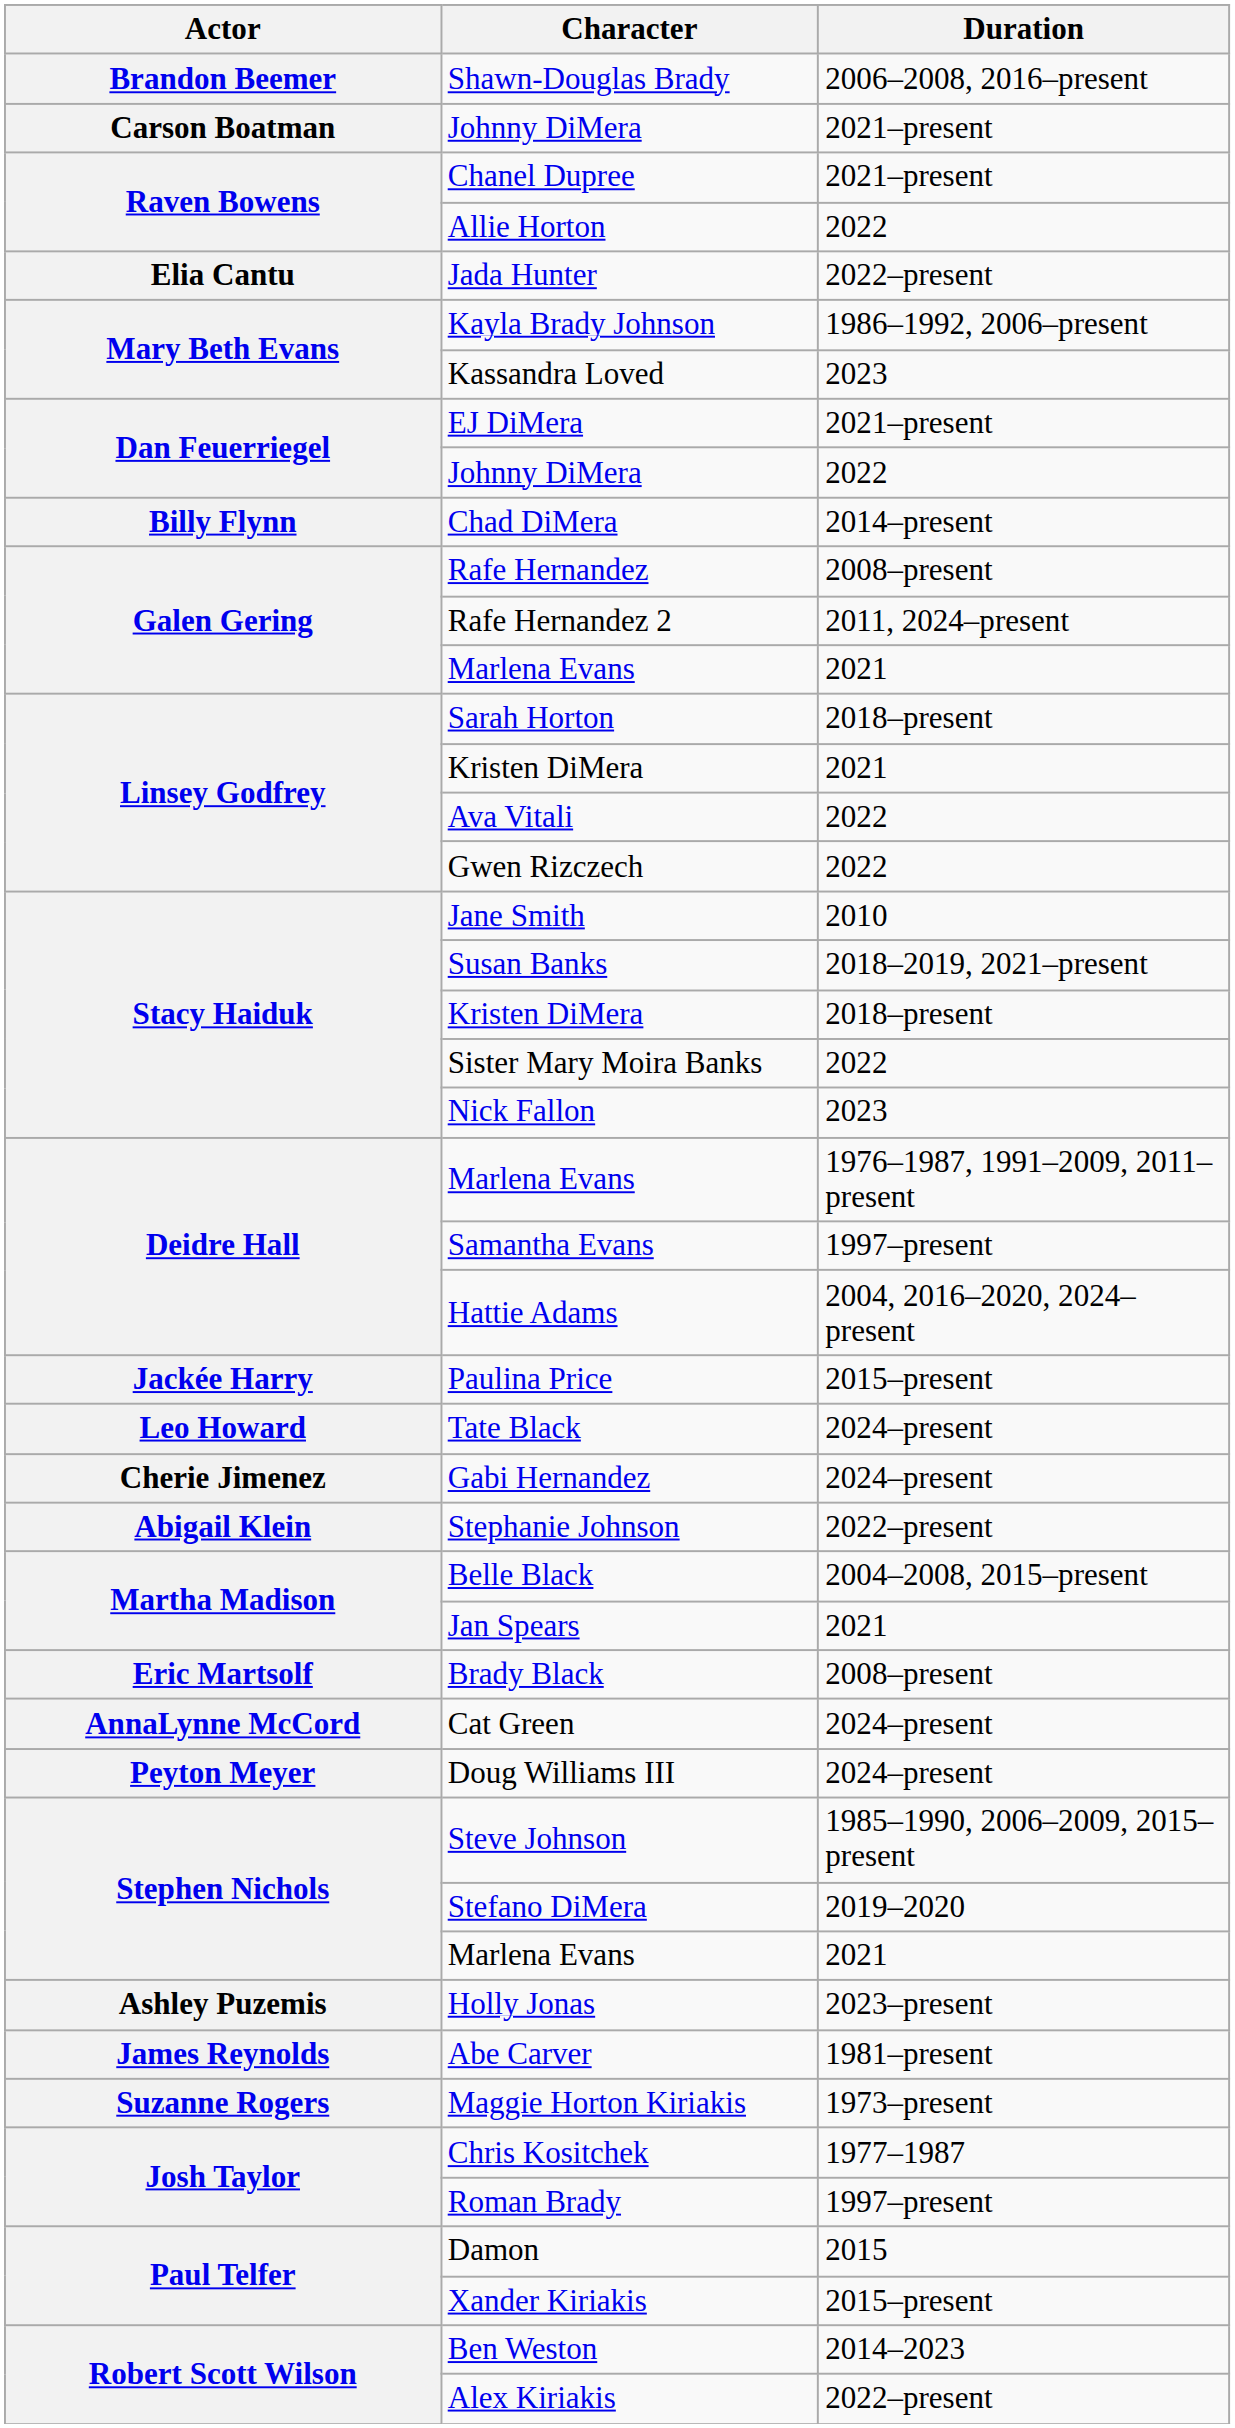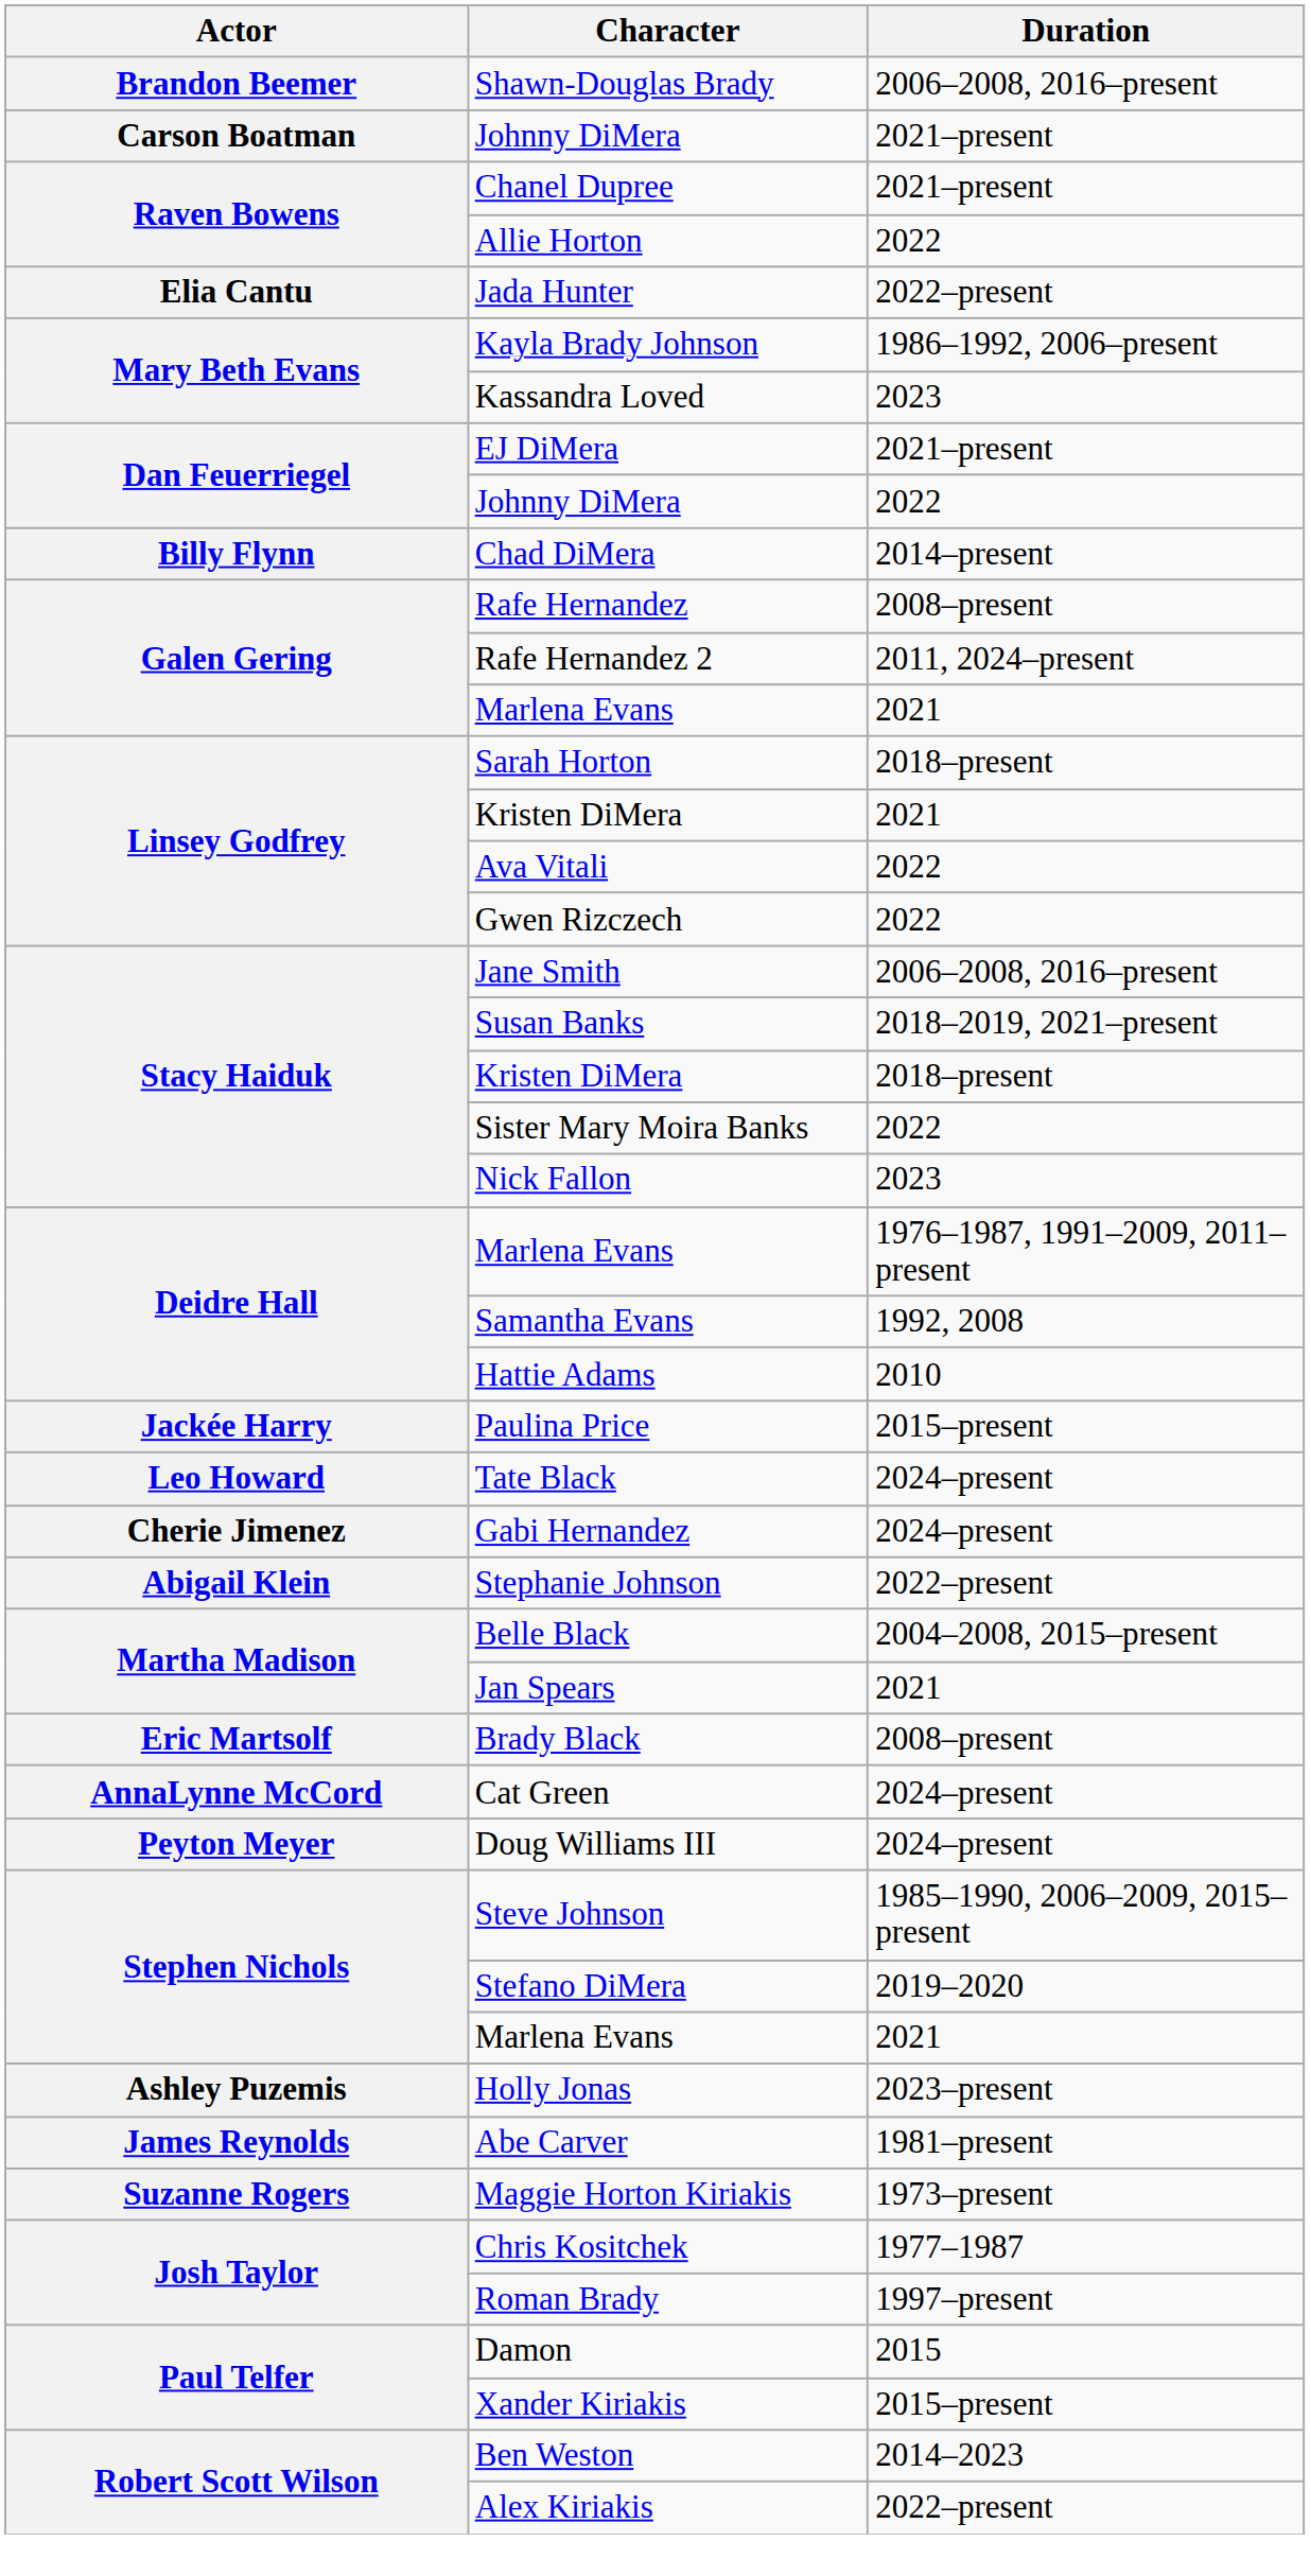 <table class="wikitable plainrowheaders sortable" style="width:50%;">
 <tr>
 <th scope="col" style="width:35em;">Actor</th>
 <th scope="col" style="width:30em;">Character</th>
 <th scope="col" style="width:35em;">Duration</th>
 </tr>
 <tr>
 <th scope="row"><a href='#'>Brandon Beemer</a></th>
 <td><a href='#'>Shawn-Douglas Brady</a></td>
 <td>2006–2008, 2016–present</td>
 </tr>
 <tr>
 <th scope="row">Carson Boatman</th>
 <td><a href='#'>Johnny DiMera</a></td>
 <td>2021–present</td>
 </tr>
 <tr>
 <th scope="row" rowspan="2"><a href='#'>Raven Bowens</a></th>
 <td><a href='#'>Chanel Dupree</a></td>
 <td>2021–present</td>
 </tr>
 <tr>
 <td><a href='#'>Allie Horton</a></td>
 <td>2022</td>
 </tr>
 <tr>
 <th scope="row">Elia Cantu</th>
 <td><a href='#'>Jada Hunter</a></td>
 <td>2022–present</td>
 </tr>
 <tr>
 <th scope="row" rowspan="2"><a href='#'>Mary Beth Evans</a></th>
 <td><a href='#'>Kayla Brady Johnson</a></td>
 <td>1986–1992, 2006–present</td>
 </tr>
 <tr>
 <td>Kassandra Loved</td>
 <td>2023</td>
 </tr>
 <tr>
 <th scope="row" rowspan="2"><a href='#'>Dan Feuerriegel</a></th>
 <td><a href='#'>EJ DiMera</a></td>
 <td>2021–present</td>
 </tr>
 <tr>
 <td><a href='#'>Johnny DiMera</a></td>
 <td>2022</td>
 </tr>
 <tr>
 <th scope="row"><a href='#'>Billy Flynn</a></th>
 <td><a href='#'>Chad DiMera</a></td>
 <td>2014–present</td>
 </tr>
 <tr>
 <th scope="row" rowspan="3"><a href='#'>Galen Gering</a></th>
 <td><a href='#'>Rafe Hernandez</a></td>
 <td>2008–present</td>
 </tr>
 <tr>
 <td>Rafe Hernandez 2</td>
 <td>2011, 2024–present</td>
 </tr>
 <tr>
 <td><a href='#'>Marlena Evans</a></td>
 <td>2021</td>
 </tr>
 <tr>
 <th scope="row" rowspan="4"><a href='#'>Linsey Godfrey</a></th>
 <td><a href='#'>Sarah Horton</a></td>
 <td>2018–present</td>
 </tr>
 <tr>
 <td>Kristen DiMera</td>
 <td>2021</td>
 </tr>
 <tr>
 <td><a href='#'>Ava Vitali</a></td>
 <td>2022</td>
 </tr>
 <tr>
 <td>Gwen Rizczech</td>
 <td>2022</td>
 </tr>
 <tr>
 <th scope="row" rowspan="5"><a href='#'>Stacy Haiduk</a></th>
 <td><a href='#'>Jane Smith</a></td>
-<td>2010</td>
+<td>2006–2008, 2016–present</td>
 </tr>
 <tr>
 <td><a href='#'>Susan Banks</a></td>
 <td>2018–2019, 2021–present</td>
 </tr>
 <tr>
 <td><a href='#'>Kristen DiMera</a></td>
 <td>2018–present</td>
 </tr>
 <tr>
 <td>Sister Mary Moira Banks</td>
 <td>2022</td>
 </tr>
 <tr>
 <td><a href='#'>Nick Fallon</a></td>
 <td>2023</td>
 </tr>
 <tr>
 <th scope="row" rowspan="3"><a href='#'>Deidre Hall</a></th>
 <td><a href='#'>Marlena Evans</a></td>
 <td>1976–1987, 1991–2009, 2011–present</td>
 </tr>
 <tr>
 <td><a href='#'>Samantha Evans</a></td>
-<td>1997–present</td>
+<td>1992, 2008</td>
 </tr>
 <tr>
 <td><a href='#'>Hattie Adams</a></td>
-<td>2004, 2016–2020, 2024–present</td>
+<td>2010</td>
 </tr>
 <tr>
 <th scope="row"><a href='#'>Jackée Harry</a></th>
 <td><a href='#'>Paulina Price</a></td>
 <td>2015–present</td>
 </tr>
 <tr>
 <th scope="row"><a href='#'>Leo Howard</a></th>
 <td><a href='#'>Tate Black</a></td>
 <td>2024–present</td>
 </tr>
 <tr>
 <th scope="row">Cherie Jimenez</th>
 <td><a href='#'>Gabi Hernandez</a></td>
 <td>2024–present</td>
 </tr>
 <tr>
 <th scope="row"><a href='#'>Abigail Klein</a></th>
 <td><a href='#'>Stephanie Johnson</a></td>
 <td>2022–present</td>
 </tr>
 <tr>
 <th scope="row" rowspan="2"><a href='#'>Martha Madison</a></th>
 <td><a href='#'>Belle Black</a></td>
 <td>2004–2008, 2015–present</td>
 </tr>
 <tr>
 <td><a href='#'>Jan Spears</a></td>
 <td>2021</td>
 </tr>
 <tr>
 <th scope="row"><a href='#'>Eric Martsolf</a></th>
 <td><a href='#'>Brady Black</a></td>
 <td>2008–present</td>
 </tr>
 <tr>
 <th scope="row"><a href='#'>AnnaLynne McCord</a></th>
 <td>Cat Green</td>
 <td>2024–present</td>
 </tr>
 <tr>
 <th scope="row"><a href='#'>Peyton Meyer</a></th>
 <td>Doug Williams III</td>
 <td>2024–present</td>
 </tr>
 <tr>
 <th scope="row" rowspan="3"><a href='#'>Stephen Nichols</a></th>
 <td><a href='#'>Steve Johnson</a></td>
 <td>1985–1990, 2006–2009, 2015–present</td>
 </tr>
 <tr>
 <td><a href='#'>Stefano DiMera</a></td>
 <td>2019–2020</td>
 </tr>
 <tr>
 <td>Marlena Evans</td>
 <td>2021</td>
 </tr>
 <tr>
 <th scope="row">Ashley Puzemis</th>
 <td><a href='#'>Holly Jonas</a></td>
 <td>2023–present</td>
 </tr>
 <tr>
 <th scope="row"><a href='#'>James Reynolds</a></th>
 <td><a href='#'>Abe Carver</a></td>
 <td>1981–present</td>
 </tr>
 <tr>
 <th scope="row"><a href='#'>Suzanne Rogers</a></th>
 <td><a href='#'>Maggie Horton Kiriakis</a></td>
 <td>1973–present</td>
 </tr>
 <tr>
 <th scope="row" rowspan="2"><a href='#'>Josh Taylor</a></th>
 <td><a href='#'>Chris Kositchek</a></td>
 <td>1977–1987</td>
 </tr>
 <tr>
 <td><a href='#'>Roman Brady</a></td>
 <td>1997–present</td>
 </tr>
 <tr>
 <th scope="row" rowspan="2"><a href='#'>Paul Telfer</a></th>
 <td>Damon</td>
 <td>2015</td>
 </tr>
 <tr>
 <td><a href='#'>Xander Kiriakis</a></td>
 <td>2015–present</td>
 </tr>
 <tr>
 <th scope="row" rowspan="2"><a href='#'>Robert Scott Wilson</a></th>
 <td><a href='#'>Ben Weston</a></td>
 <td>2014–2023</td>
 </tr>
 <tr>
 <td><a href='#'>Alex Kiriakis</a></td>
 <td>2022–present</td>
 </tr>
 </table>
